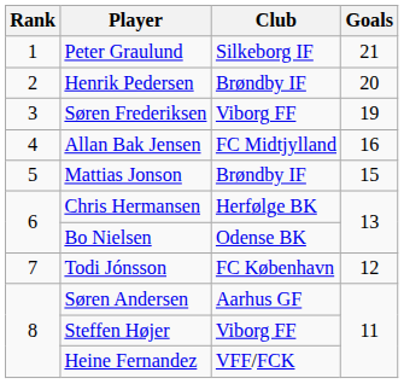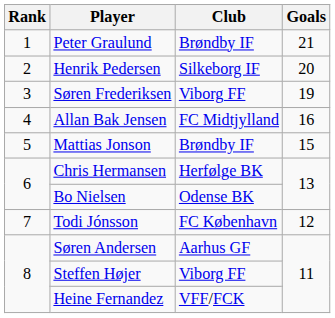 <table class="wikitable" style="text-align: center;">
 <tr>
 <th>Rank</th>
 <th>Player</th>
 <th>Club</th>
 <th>Goals</th>
 </tr>
 <tr>
 <td>1</td>
 <td align="left"> <a href='#'>Peter Graulund</a></td>
-<td align="left"><a href='#'>Silkeborg IF</a></td>
+<td align="left"><a href='#'>Brøndby IF</a></td>
 <td>21</td>
 </tr>
 <tr>
 <td>2</td>
 <td align="left"> <a href='#'>Henrik Pedersen</a></td>
-<td align="left"><a href='#'>Brøndby IF</a></td>
+<td align="left"><a href='#'>Silkeborg IF</a></td>
 <td>20</td>
 </tr>
 <tr>
 <td>3</td>
 <td align="left"> <a href='#'>Søren Frederiksen</a></td>
 <td align="left"><a href='#'>Viborg FF</a></td>
 <td>19</td>
 </tr>
 <tr>
 <td>4</td>
 <td align="left"> <a href='#'>Allan Bak Jensen</a></td>
 <td align="left"><a href='#'>FC Midtjylland</a></td>
 <td>16</td>
 </tr>
 <tr>
 <td>5</td>
 <td align="left"> <a href='#'>Mattias Jonson</a></td>
 <td align="left"><a href='#'>Brøndby IF</a></td>
 <td>15</td>
 </tr>
 <tr>
 <td rowspan="2">6</td>
 <td align="left"> <a href='#'>Chris Hermansen</a></td>
 <td align="left"><a href='#'>Herfølge BK</a></td>
 <td rowspan="2">13</td>
 </tr>
 <tr>
 <td align="left"> <a href='#'>Bo Nielsen</a></td>
 <td align="left"><a href='#'>Odense BK</a></td>
 </tr>
 <tr>
 <td>7</td>
 <td align="left"> <a href='#'>Todi Jónsson</a></td>
 <td align="left"><a href='#'>FC København</a></td>
 <td>12</td>
 </tr>
 <tr>
 <td rowspan="3">8</td>
 <td align="left"> <a href='#'>Søren Andersen</a></td>
 <td align="left"><a href='#'>Aarhus GF</a></td>
 <td rowspan="3">11</td>
 </tr>
 <tr>
 <td align="left"> <a href='#'>Steffen Højer</a></td>
 <td align="left"><a href='#'>Viborg FF</a></td>
 </tr>
 <tr>
 <td align="left"> <a href='#'>Heine Fernandez</a></td>
 <td align="left"><a href='#'>VFF</a>/<a href='#'>FCK</a></td>
 </tr>
 </table>
